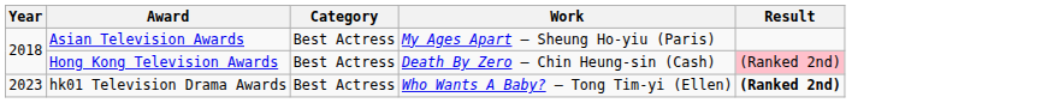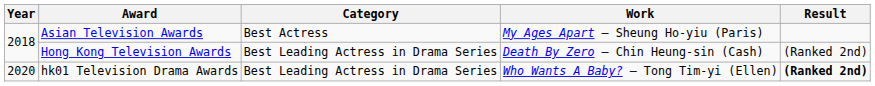 <table class="wikitable sortable">
 <tr>
 <th>Year</th>
 <th>Award</th>
 <th>Category</th>
 <th>Work</th>
 <th>Result</th>
 </tr>
 <tr>
 <td rowspan=2>2018</td>
 <td><a href='#'>Asian Television Awards</a></td>
 <td>Best Actress</td>
 <td><em><a href='#'>My Ages Apart</a></em> — Sheung Ho-yiu (Paris)</td>
 <td></td>
 </tr>
 <tr>
 <td><a href='#'>Hong Kong Television Awards</a></td>
-<td>Best Actress</td>
+<td>Best Leading Actress in Drama Series</td>
 <td><em><a href='#'>Death By Zero</a></em> — Chin Heung-sin (Cash)</td>
-<td style="background: pink;"> (Ranked 2nd)</td>
+<td> (Ranked 2nd)</td>
 </tr>
 <tr>
-<td>2023</td>
+<td>2020</td>
 <td>hk01 Television Drama Awards</td>
-<td>Best Actress</td>
+<td>Best Leading Actress in Drama Series</td>
 <td><em><a href='#'>Who Wants A Baby?</a></em> — Tong Tim-yi (Ellen)</td>
 <td><strong> (Ranked 2nd)</strong></td>
 </tr>
 </table>
